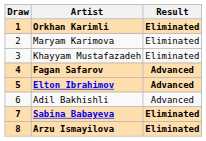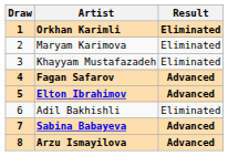 <table class="sortable wikitable" style="margin: 1em auto 1em auto; text-align:center">
 <tr>
 <th>Draw</th>
 <th>Artist</th>
 <th>Result</th>
 </tr>
 <tr style="font-weight:bold; background:navajowhite;">
 <td>1</td>
 <td align="left">Orkhan Karimli</td>
 <td>Eliminated</td>
 </tr>
 <tr>
 <td>2</td>
 <td align="left">Maryam Karimova</td>
 <td>Eliminated</td>
 </tr>
 <tr>
 <td>3</td>
 <td align="left">Khayyam Mustafazadeh</td>
 <td>Eliminated</td>
 </tr>
 <tr style="font-weight:bold; background:navajowhite;">
 <td>4</td>
 <td align="left">Fagan Safarov</td>
 <td>Advanced</td>
 </tr>
 <tr style="font-weight:bold; background:navajowhite;">
 <td>5</td>
 <td align="left"><a href='#'>Elton Ibrahimov</a></td>
 <td>Advanced</td>
 </tr>
 <tr>
 <td>6</td>
 <td align="left">Adil Bakhishli</td>
-<td>Advanced</td>
+<td>Eliminated</td>
 </tr>
 <tr style="font-weight:bold; background:navajowhite;">
 <td>7</td>
 <td align="left"><a href='#'>Sabina Babayeva</a></td>
-<td>Eliminated</td>
+<td>Advanced</td>
 </tr>
 <tr style="font-weight:bold; background:navajowhite;">
 <td>8</td>
 <td align="left">Arzu Ismayilova</td>
-<td>Eliminated</td>
+<td>Advanced</td>
 </tr>
 </table>
